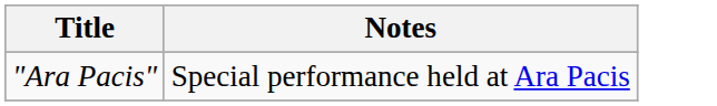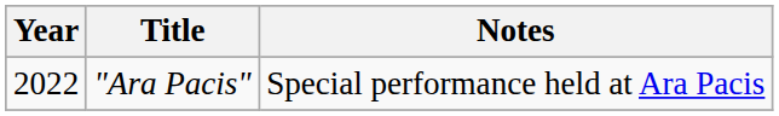 <table class="wikitable sortable">
 <tr>
+<th>Year</th>
 <th>Title</th>
 <th class="unsortable">Notes</th>
 </tr>
 <tr>
+<td>2022</td>
 <td><em>"Ara Pacis"</em></td>
 <td>Special performance held at <a href='#'>Ara Pacis</a></td>
 </tr>
 </table>
